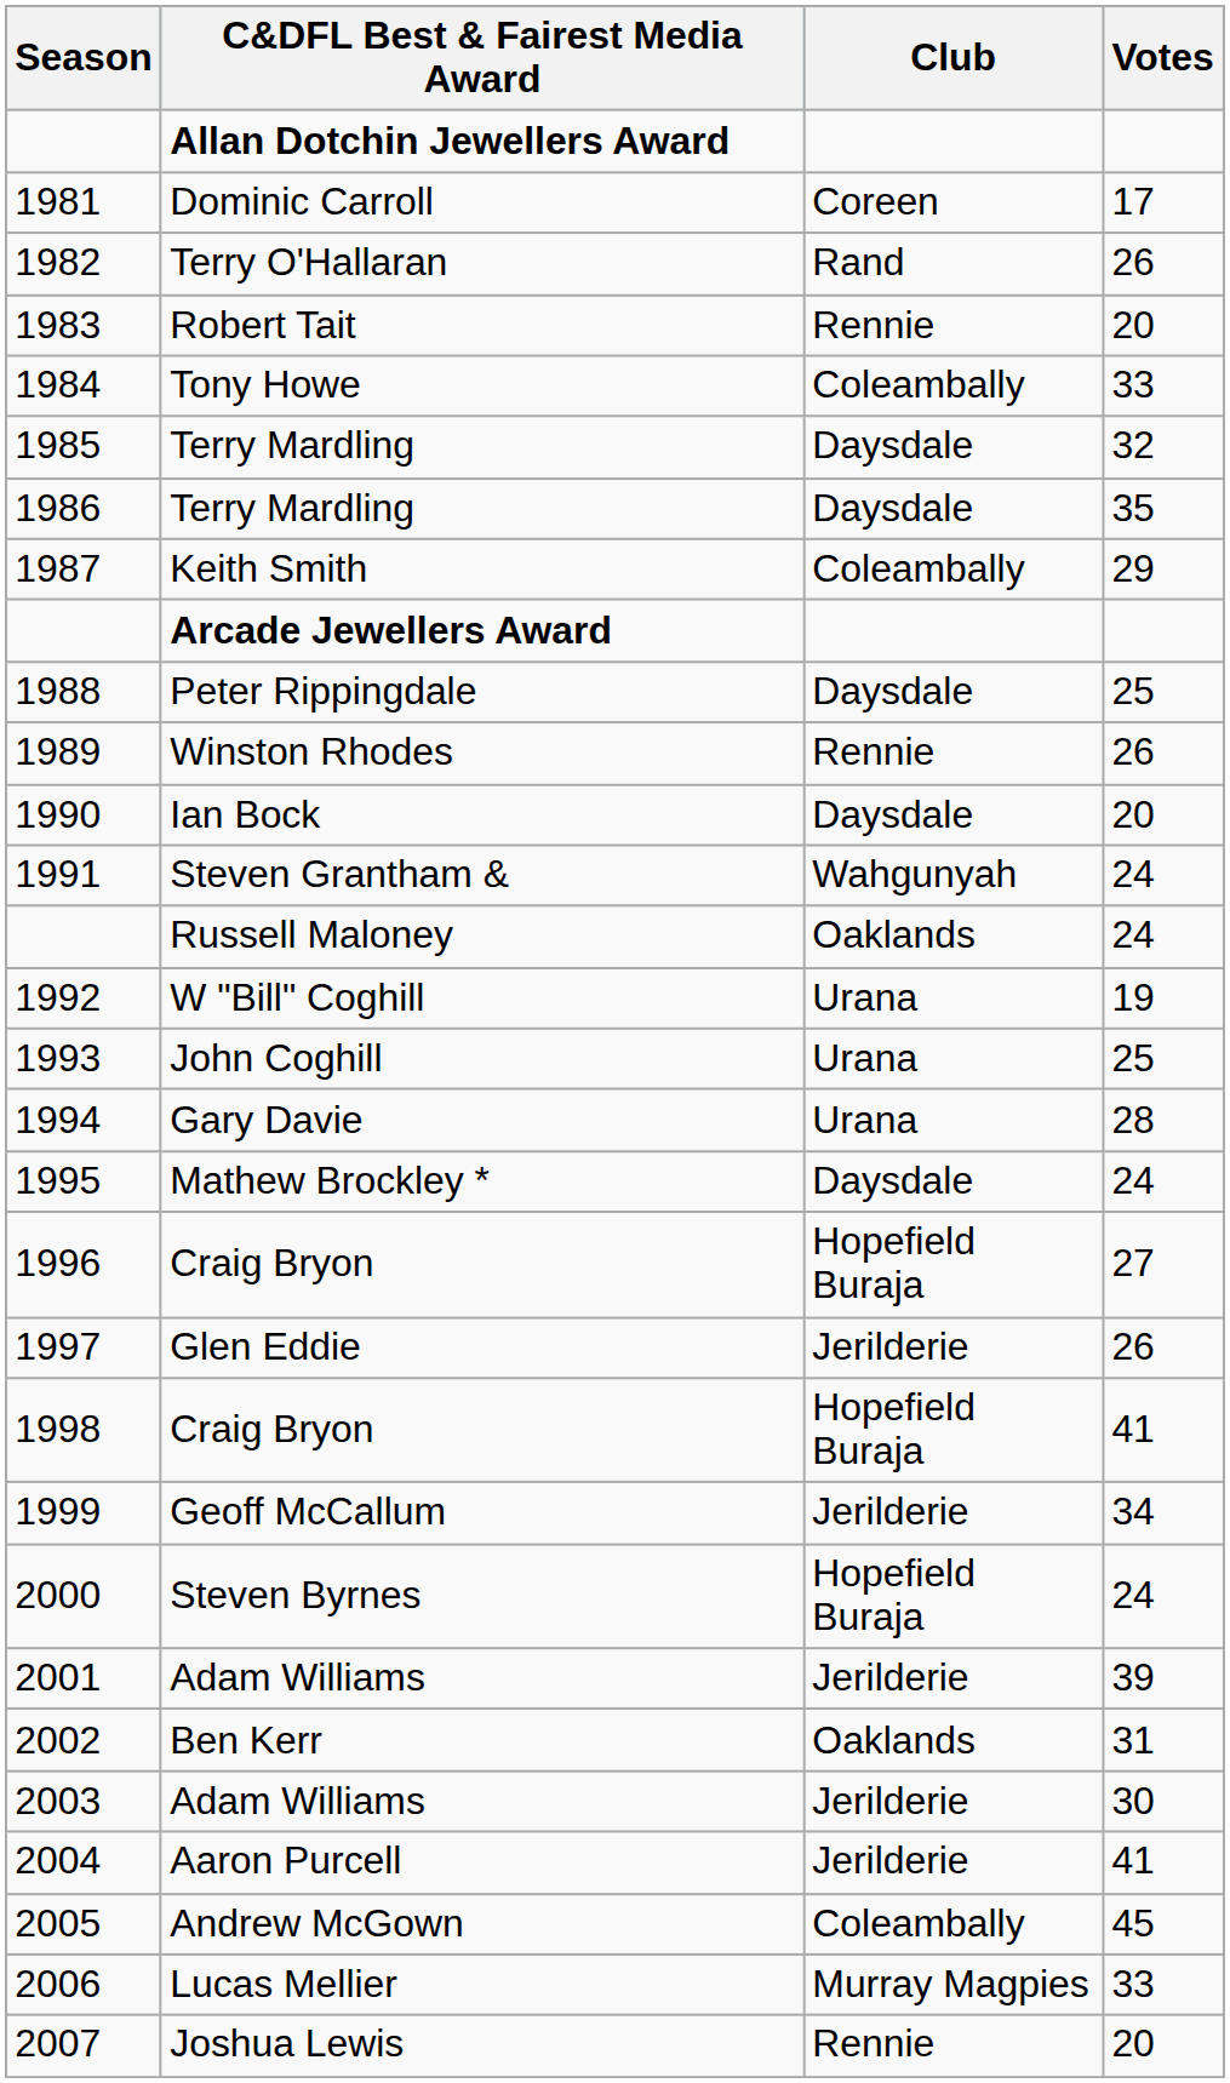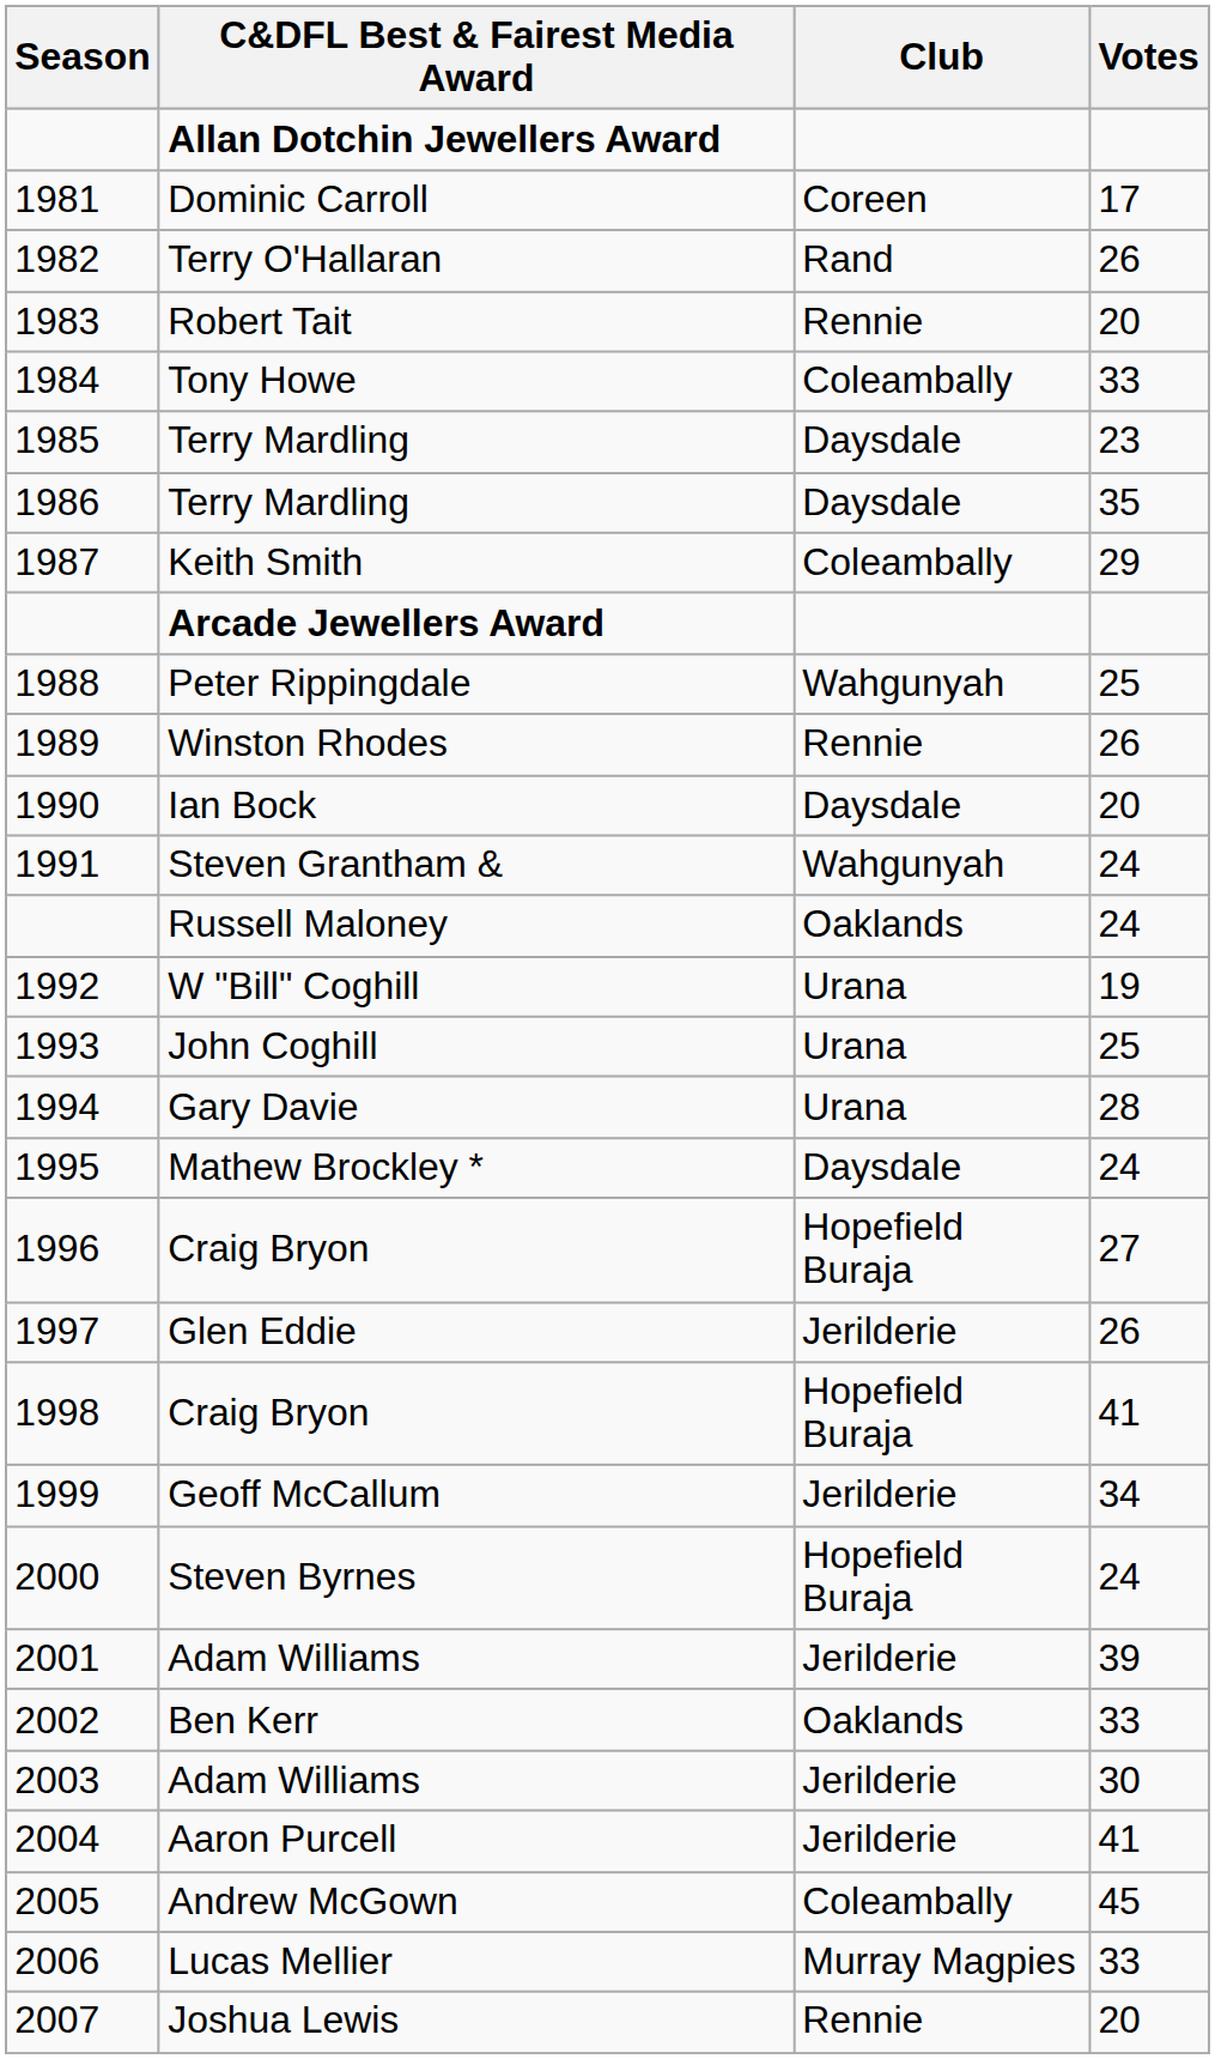 <table class="wikitable" width=40%>
 <tr bgcolor=#87cefa>
 <th>Season</th>
 <th><strong>C&DFL Best & Fairest Media Award</strong></th>
 <th>Club</th>
 <th>Votes</th>
 </tr>
 <tr>
 <td></td>
 <td><strong>Allan Dotchin Jewellers Award</strong></td>
 <td></td>
 <td></td>
 </tr>
 <tr>
 <td>1981</td>
 <td>Dominic Carroll</td>
 <td>Coreen</td>
 <td>17</td>
 </tr>
 <tr>
 <td>1982</td>
 <td>Terry O'Hallaran</td>
 <td>Rand</td>
 <td>26</td>
 </tr>
 <tr>
 <td>1983</td>
 <td>Robert Tait</td>
 <td>Rennie</td>
 <td>20</td>
 </tr>
 <tr>
 <td>1984</td>
 <td>Tony Howe</td>
 <td>Coleambally</td>
 <td>33</td>
 </tr>
 <tr>
 <td>1985</td>
 <td>Terry Mardling</td>
 <td>Daysdale</td>
-<td>32</td>
+<td>23</td>
 </tr>
 <tr>
 <td>1986</td>
 <td>Terry Mardling</td>
 <td>Daysdale</td>
 <td>35</td>
 </tr>
 <tr>
 <td>1987</td>
 <td>Keith Smith</td>
 <td>Coleambally</td>
 <td>29</td>
 </tr>
 <tr>
 <td></td>
 <td><strong>Arcade Jewellers Award</strong></td>
 <td></td>
 <td></td>
 </tr>
 <tr>
 <td>1988</td>
 <td>Peter Rippingdale</td>
-<td>Daysdale</td>
+<td>Wahgunyah</td>
 <td>25</td>
 </tr>
 <tr>
 <td>1989</td>
 <td>Winston Rhodes</td>
 <td>Rennie</td>
 <td>26</td>
 </tr>
 <tr>
 <td>1990</td>
 <td>Ian Bock</td>
 <td>Daysdale</td>
 <td>20</td>
 </tr>
 <tr>
 <td>1991</td>
 <td>Steven Grantham &</td>
 <td>Wahgunyah</td>
 <td>24</td>
 </tr>
 <tr>
 <td></td>
 <td>Russell Maloney</td>
 <td>Oaklands</td>
 <td>24</td>
 </tr>
 <tr>
 <td>1992</td>
 <td>W "Bill" Coghill</td>
 <td>Urana</td>
 <td>19</td>
 </tr>
 <tr>
 <td>1993</td>
 <td>John Coghill</td>
 <td>Urana</td>
 <td>25</td>
 </tr>
 <tr>
 <td>1994</td>
 <td>Gary Davie</td>
 <td>Urana</td>
 <td>28</td>
 </tr>
 <tr>
 <td>1995</td>
 <td>Mathew Brockley *</td>
 <td>Daysdale</td>
 <td>24</td>
 </tr>
 <tr>
 <td>1996</td>
 <td>Craig Bryon</td>
 <td>Hopefield Buraja</td>
 <td>27</td>
 </tr>
 <tr>
 <td>1997</td>
 <td>Glen Eddie</td>
 <td>Jerilderie</td>
 <td>26</td>
 </tr>
 <tr>
 <td>1998</td>
 <td>Craig Bryon</td>
 <td>Hopefield Buraja</td>
 <td>41</td>
 </tr>
 <tr>
 <td>1999</td>
 <td>Geoff McCallum</td>
 <td>Jerilderie</td>
 <td>34</td>
 </tr>
 <tr>
 <td>2000</td>
 <td>Steven Byrnes</td>
 <td>Hopefield Buraja</td>
 <td>24</td>
 </tr>
 <tr>
 <td>2001</td>
 <td>Adam Williams</td>
 <td>Jerilderie</td>
 <td>39</td>
 </tr>
 <tr>
 <td>2002</td>
 <td>Ben Kerr</td>
 <td>Oaklands</td>
-<td>31</td>
+<td>33</td>
 </tr>
 <tr>
 <td>2003</td>
 <td>Adam Williams</td>
 <td>Jerilderie</td>
 <td>30</td>
 </tr>
 <tr>
 <td>2004</td>
 <td>Aaron Purcell</td>
 <td>Jerilderie</td>
 <td>41</td>
 </tr>
 <tr>
 <td>2005</td>
 <td>Andrew McGown</td>
 <td>Coleambally</td>
 <td>45</td>
 </tr>
 <tr>
 <td>2006</td>
 <td>Lucas Mellier</td>
 <td>Murray Magpies</td>
 <td>33</td>
 </tr>
 <tr>
 <td>2007</td>
 <td>Joshua Lewis</td>
 <td>Rennie</td>
 <td>20</td>
 </tr>
 <tr>
 </tr>
 </table>
